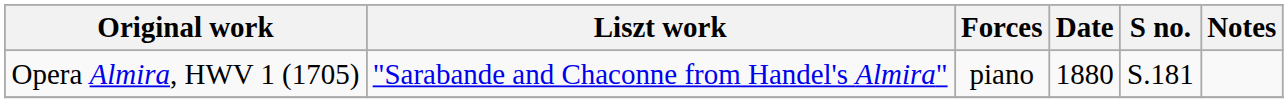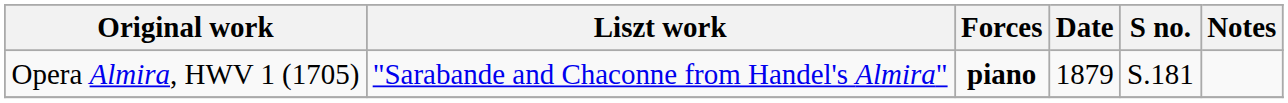 <table class="wikitable">
 <tr>
 <th>Original work</th>
 <th>Liszt work</th>
 <th>Forces</th>
 <th>Date</th>
 <th>S no.</th>
 <th>Notes</th>
 </tr>
 <tr>
 <td>Opera <em><a href='#'>Almira</a></em>, HWV 1 (1705)</td>
 <td><a href='#'>"Sarabande and Chaconne from Handel's <em>Almira</em>"</a></td>
-<td style="text-align: center">piano</td>
-<td>1880</td>
+<td style="text-align: center"><strong>piano</strong></td>
+<td>1879</td>
 <td>S.181</td>
 <td></td>
 </tr>
 <tr>
 </tr>
 </table>
